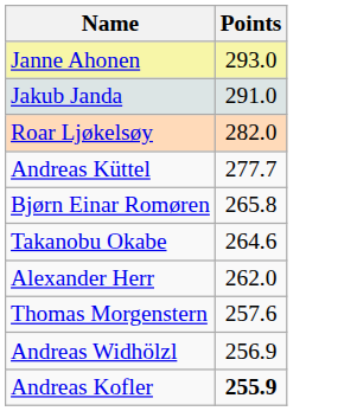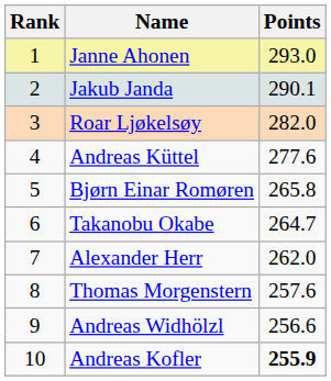 <table class="wikitable sortable">
 <tr>
+<th align=Center>Rank</th>
 <th>Name</th>
 <th>Points</th>
 </tr>
 <tr style="background:#F7F6A8">
+<td align=center>1</td>
 <td> <a href='#'>Janne Ahonen</a></td>
 <td align=center>293.0</td>
 </tr>
 <tr style="background: #DCE5E5;">
+<td align=center>2</td>
 <td> <a href='#'>Jakub Janda</a></td>
-<td align=center>291.0</td>
+<td align=center>290.1</td>
 </tr>
 <tr style="background: #FFDAB9;">
+<td align=center>3</td>
 <td> <a href='#'>Roar Ljøkelsøy</a></td>
 <td align=center>282.0</td>
 </tr>
 <tr>
+<td align=center>4</td>
 <td> <a href='#'>Andreas Küttel</a></td>
-<td align=center>277.7</td>
+<td align=center>277.6</td>
 </tr>
 <tr>
+<td align=center>5</td>
 <td> <a href='#'>Bjørn Einar Romøren</a></td>
 <td align=center>265.8</td>
 </tr>
 <tr>
+<td align=center>6</td>
 <td> <a href='#'>Takanobu Okabe</a></td>
-<td align=center>264.6</td>
+<td align=center>264.7</td>
 </tr>
 <tr>
+<td align=center>7</td>
 <td> <a href='#'>Alexander Herr</a></td>
 <td align=center>262.0</td>
 </tr>
 <tr>
+<td align=center>8</td>
 <td> <a href='#'>Thomas Morgenstern</a></td>
 <td align=center>257.6</td>
 </tr>
 <tr>
+<td align=center>9</td>
 <td> <a href='#'>Andreas Widhölzl</a></td>
-<td align=center>256.9</td>
+<td align=center>256.6</td>
 </tr>
 <tr>
+<td align=center>10</td>
 <td> <a href='#'>Andreas Kofler</a></td>
 <td align=center><strong>255.9</strong></td>
 </tr>
 </table>
